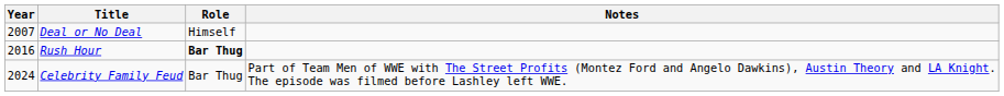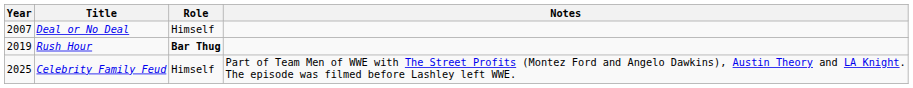 <table class="wikitable sortable">
 <tr>
 <th>Year</th>
 <th>Title</th>
 <th>Role</th>
 <th>Notes</th>
 </tr>
 <tr>
 <td>2007</td>
 <td><em><a href='#'>Deal or No Deal</a></em></td>
 <td>Himself</td>
 <td></td>
 </tr>
 <tr>
-<td>2016</td>
+<td>2019</td>
 <td><em><a href='#'>Rush Hour</a></em></td>
 <td><strong>Bar Thug</strong></td>
 <td></td>
 </tr>
 <tr>
-<td>2024</td>
+<td>2025</td>
 <td><em><a href='#'>Celebrity Family Feud</a></em></td>
-<td>Bar Thug</td>
+<td>Himself</td>
 <td>Part of Team Men of WWE with <a href='#'>The Street Profits</a> (Montez Ford and Angelo Dawkins), <a href='#'>Austin Theory</a> and <a href='#'>LA Knight</a>.<br>The episode was filmed before Lashley left WWE.</td>
 </tr>
 </table>
